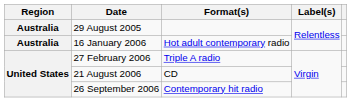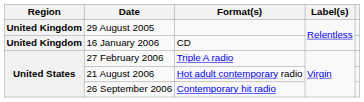 <table class="wikitable plainrowheaders">
 <tr>
 <th scope="col">Region</th>
 <th scope="col">Date</th>
 <th scope="col">Format(s)</th>
 <th scope="col">Label(s)</th>
 <th scope="col"></th>
 </tr>
 <tr>
-<th scope="row">Australia</th>
+<th scope="row">United Kingdom</th>
 <td>29 August 2005</td>
 <td></td>
 <td rowspan="2"><a href='#'>Relentless</a></td>
 <td align="center"></td>
 </tr>
 <tr>
-<th scope="row">Australia</th>
+<th scope="row">United Kingdom</th>
 <td>16 January 2006</td>
-<td><a href='#'>Hot adult contemporary</a> radio</td>
+<td>CD</td>
 <td align="center"></td>
 </tr>
 <tr>
 <th scope="row" rowspan="3">United States</th>
 <td>27 February 2006</td>
 <td><a href='#'>Triple A radio</a></td>
 <td rowspan="3"><a href='#'>Virgin</a></td>
 <td align="center"></td>
 </tr>
 <tr>
 <td>21 August 2006</td>
-<td>CD</td>
+<td><a href='#'>Hot adult contemporary</a> radio</td>
 <td></td>
 </tr>
 <tr>
 <td>26 September 2006</td>
 <td><a href='#'>Contemporary hit radio</a></td>
 <td></td>
 </tr>
 </table>
